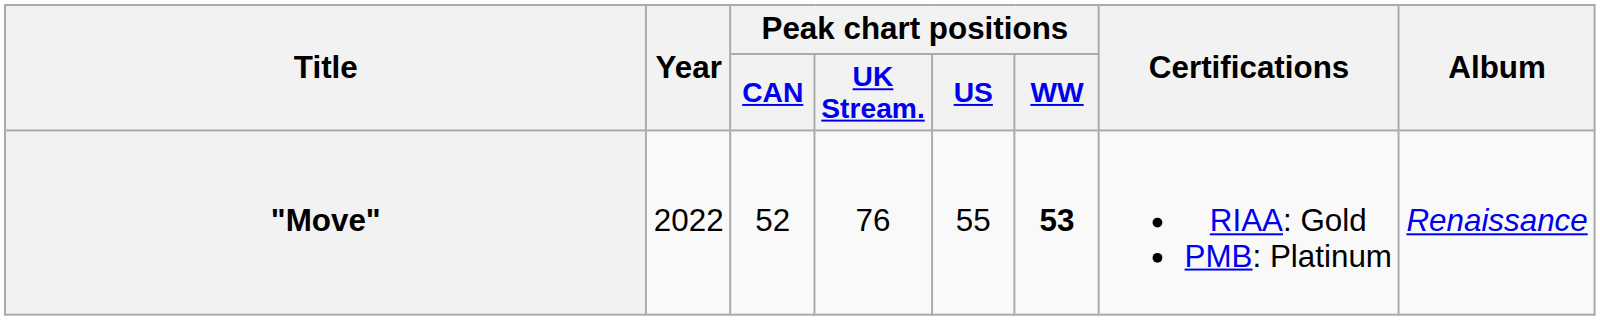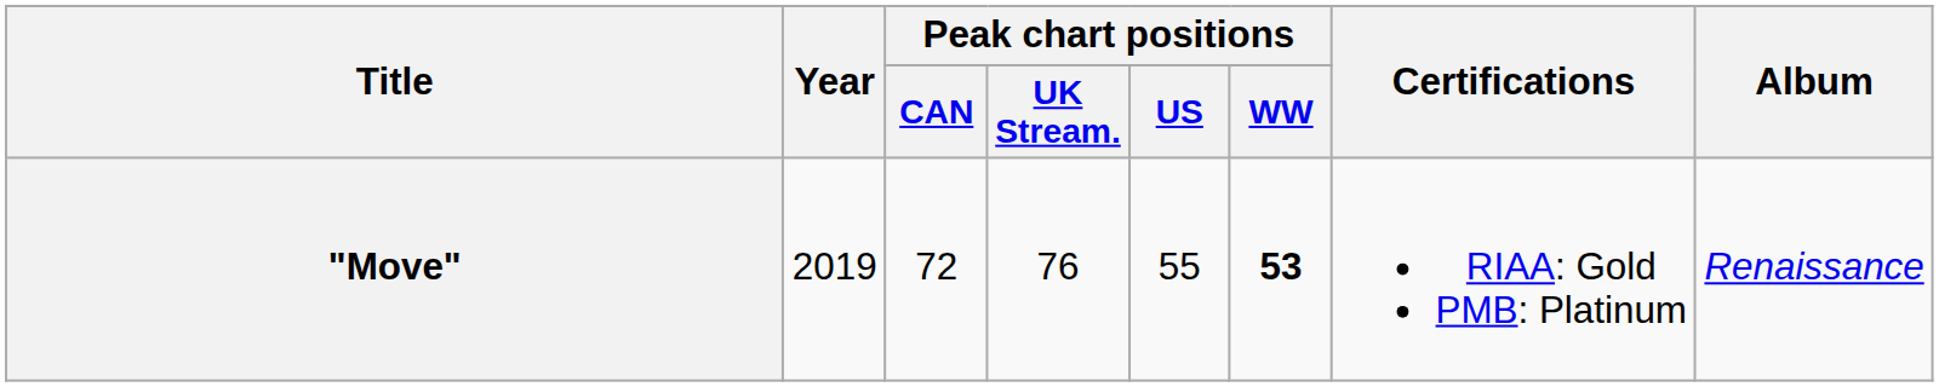 <table class="wikitable plainrowheaders" style="text-align:center;">
 <tr>
 <th scope="col" rowspan="2" style="width:20em;">Title</th>
 <th scope="col" rowspan="2" style="width:1em;">Year</th>
 <th scope="col" colspan="4">Peak chart positions</th>
 <th rowspan="2">Certifications</th>
 <th rowspan="2" scope="col">Album</th>
 </tr>
 <tr>
 <th scope="col" style="width:2.5em;font-size:90%;"><a href='#'>CAN</a><br></th>
 <th scope="col" style="width:2.5em;font-size:90%;"><a href='#'>UK<br> Stream.</a><br></th>
 <th scope="col" style="width:2.5em;font-size:90%;"><a href='#'>US</a><br></th>
 <th scope="col" style="width:2.5em;font-size:90%;"><a href='#'>WW</a><br></th>
 </tr>
 <tr>
 <th scope="row">"Move"<br></th>
-<td>2022</td>
-<td>52</td>
+<td>2019</td>
+<td>72</td>
 <td>76</td>
 <td>55</td>
 <td><strong>53</strong></td>
 <td><br><ul><li><a href='#'>RIAA</a>: Gold</li><li><a href='#'>PMB</a>: Platinum</li></ul></td>
 <td><em><a href='#'>Renaissance</a></em></td>
 </tr>
 </table>
